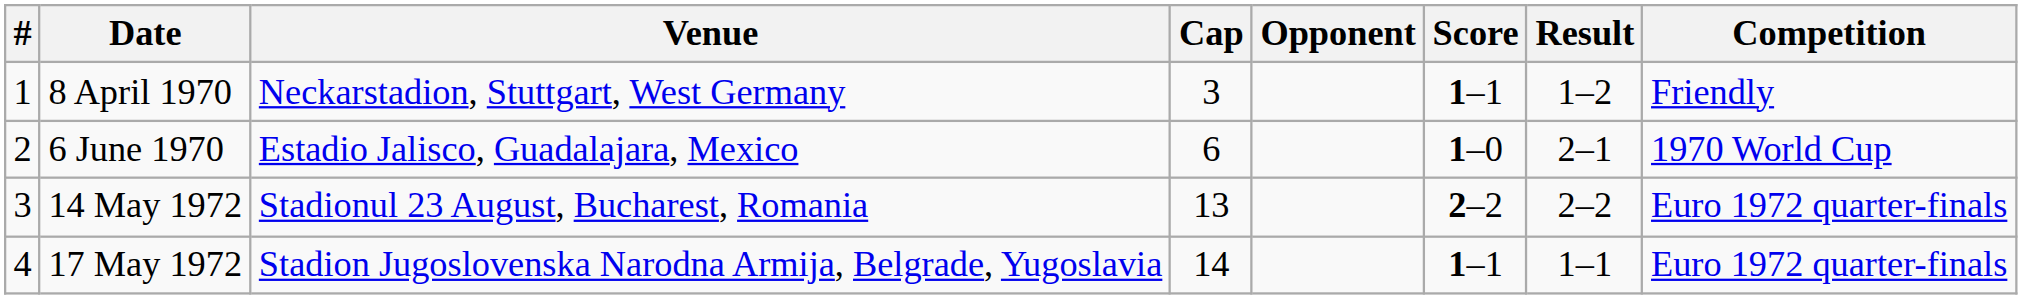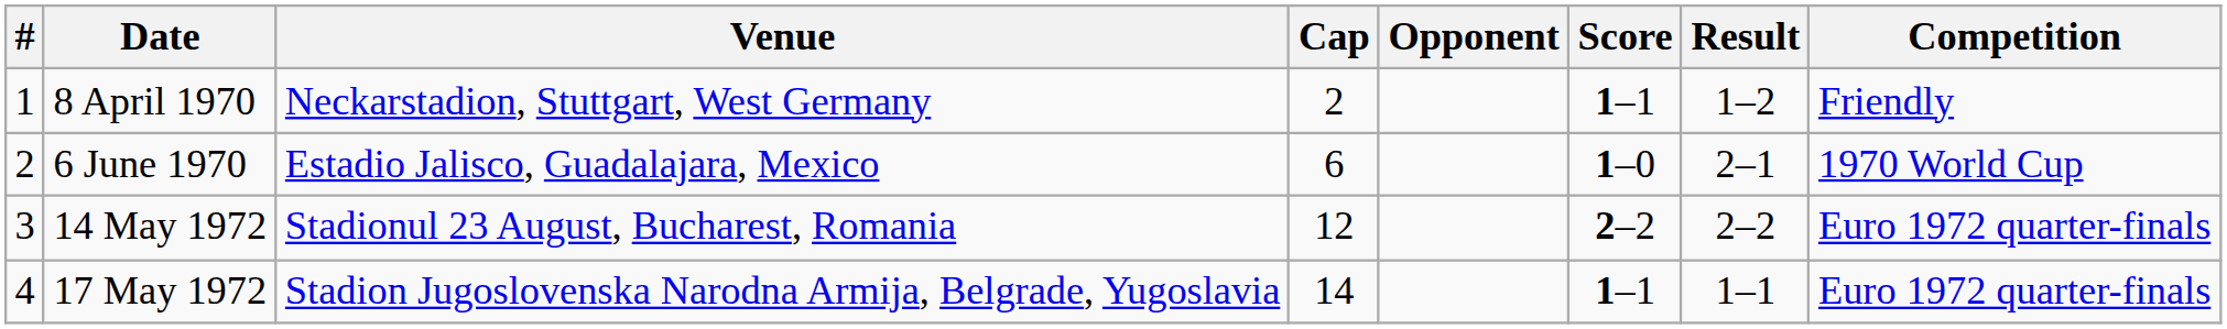 <table class="wikitable sortable">
 <tr>
 <th>#</th>
 <th>Date</th>
 <th>Venue</th>
 <th>Cap</th>
 <th>Opponent</th>
 <th>Score</th>
 <th>Result</th>
 <th>Competition</th>
 </tr>
 <tr>
 <td>1</td>
 <td>8 April 1970</td>
 <td><a href='#'>Neckarstadion</a>, <a href='#'>Stuttgart</a>, <a href='#'>West Germany</a></td>
-<td align=center>3</td>
+<td align=center>2</td>
 <td></td>
 <td align=center><strong>1</strong>–1</td>
 <td align=center>1–2</td>
 <td><a href='#'>Friendly</a></td>
 </tr>
 <tr>
 <td>2</td>
 <td>6 June 1970</td>
 <td><a href='#'>Estadio Jalisco</a>, <a href='#'>Guadalajara</a>, <a href='#'>Mexico</a></td>
 <td align=center>6</td>
 <td></td>
 <td align=center><strong>1</strong>–0</td>
 <td align=center>2–1</td>
 <td><a href='#'>1970 World Cup</a></td>
 </tr>
 <tr>
 <td>3</td>
 <td>14 May 1972</td>
 <td><a href='#'>Stadionul 23 August</a>, <a href='#'>Bucharest</a>, <a href='#'>Romania</a></td>
-<td align=center>13</td>
+<td align=center>12</td>
 <td></td>
 <td align=center><strong>2</strong>–2</td>
 <td align=center>2–2</td>
 <td><a href='#'>Euro 1972 quarter-finals</a></td>
 </tr>
 <tr>
 <td>4</td>
 <td>17 May 1972</td>
 <td><a href='#'>Stadion Jugoslovenska Narodna Armija</a>, <a href='#'>Belgrade</a>, <a href='#'>Yugoslavia</a></td>
 <td align=center>14</td>
 <td></td>
 <td align=center><strong>1</strong>–1</td>
 <td align=center>1–1</td>
 <td><a href='#'>Euro 1972 quarter-finals</a></td>
 </tr>
 </table>
